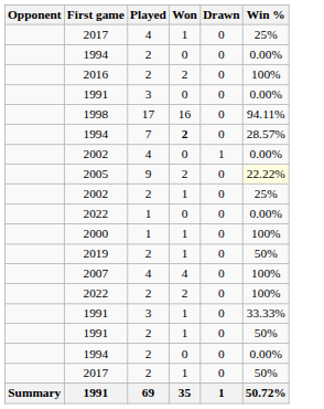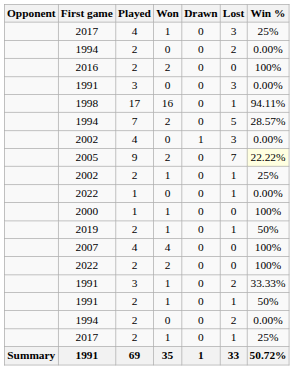 <table class="wikitable sortable" style="text-align: center;">
 <tr>
 <th>Opponent</th>
 <th>First game</th>
 <th>Played</th>
 <th>Won</th>
 <th>Drawn</th>
+<th>Lost</th>
 <th>Win %</th>
 </tr>
 <tr>
 <td style="text-align: left;"></td>
 <td>2017</td>
 <td>4</td>
 <td>1</td>
 <td>0</td>
+<td>3</td>
 <td>25%</td>
 </tr>
 <tr>
 <td style="text-align: left;"></td>
 <td>1994</td>
 <td>2</td>
 <td>0</td>
 <td>0</td>
+<td>2</td>
 <td>0.00%</td>
 </tr>
 <tr>
 <td style="text-align: left;"></td>
 <td>2016</td>
 <td>2</td>
 <td>2</td>
+<td>0</td>
 <td>0</td>
 <td>100%</td>
 </tr>
 <tr>
 <td style="text-align: left;"></td>
 <td>1991</td>
 <td>3</td>
 <td>0</td>
 <td>0</td>
+<td>3</td>
 <td>0.00%</td>
 </tr>
 <tr>
 <td style="text-align: left;"></td>
 <td>1998</td>
 <td>17</td>
 <td>16</td>
 <td>0</td>
+<td>1</td>
 <td>94.11%</td>
 </tr>
 <tr>
 <td style="text-align: left;"></td>
 <td>1994</td>
 <td>7</td>
-<td><strong>2</strong></td>
+<td>2</td>
 <td>0</td>
+<td>5</td>
 <td>28.57%</td>
 </tr>
 <tr>
 <td style="text-align: left;"></td>
 <td>2002</td>
 <td>4</td>
 <td>0</td>
 <td>1</td>
+<td>3</td>
 <td>0.00%</td>
 </tr>
 <tr>
 <td style="text-align: left;"></td>
 <td>2005</td>
 <td>9</td>
 <td>2</td>
 <td>0</td>
+<td>7</td>
 <td style="background: lightyellow;">22.22%</td>
 </tr>
 <tr>
 <td style="text-align: left;"></td>
 <td>2002</td>
 <td>2</td>
 <td>1</td>
 <td>0</td>
+<td>1</td>
 <td>25%</td>
 </tr>
 <tr>
 <td style="text-align: left;"></td>
 <td>2022</td>
 <td>1</td>
 <td>0</td>
 <td>0</td>
+<td>1</td>
 <td>0.00%</td>
 </tr>
 <tr>
 <td style="text-align: left;"></td>
 <td>2000</td>
 <td>1</td>
 <td>1</td>
+<td>0</td>
 <td>0</td>
 <td>100%</td>
 </tr>
 <tr>
 <td style="text-align: left;"></td>
 <td>2019</td>
 <td>2</td>
 <td>1</td>
 <td>0</td>
+<td>1</td>
 <td>50%</td>
 </tr>
 <tr>
 <td style="text-align: left;"></td>
 <td>2007</td>
 <td>4</td>
 <td>4</td>
+<td>0</td>
 <td>0</td>
 <td>100%</td>
 </tr>
 <tr>
 <td></td>
 <td>2022</td>
 <td>2</td>
 <td>2</td>
 <td>0</td>
+<td>0</td>
 <td>100%</td>
 </tr>
 <tr>
 <td style="text-align: left;"></td>
 <td>1991</td>
 <td>3</td>
 <td>1</td>
 <td>0</td>
+<td>2</td>
 <td>33.33%</td>
 </tr>
 <tr>
 <td style="text-align: left;"></td>
 <td>1991</td>
 <td>2</td>
 <td>1</td>
 <td>0</td>
+<td>1</td>
 <td>50%</td>
 </tr>
 <tr>
 <td style="text-align: left;"></td>
 <td>1994</td>
 <td>2</td>
 <td>0</td>
 <td>0</td>
+<td>2</td>
 <td>0.00%</td>
 </tr>
 <tr>
 <td style="text-align: left;"></td>
 <td>2017</td>
 <td>2</td>
 <td>1</td>
 <td>0</td>
-<td>50%</td>
+<td>1</td>
+<td>25%</td>
 </tr>
 <tr>
 <th>Summary</th>
 <th>1991</th>
 <th>69</th>
 <th>35</th>
 <th>1</th>
+<th>33</th>
 <th>50.72%</th>
 </tr>
 </table>
